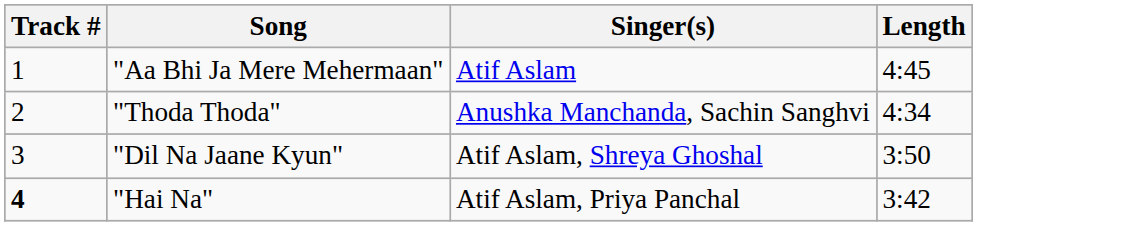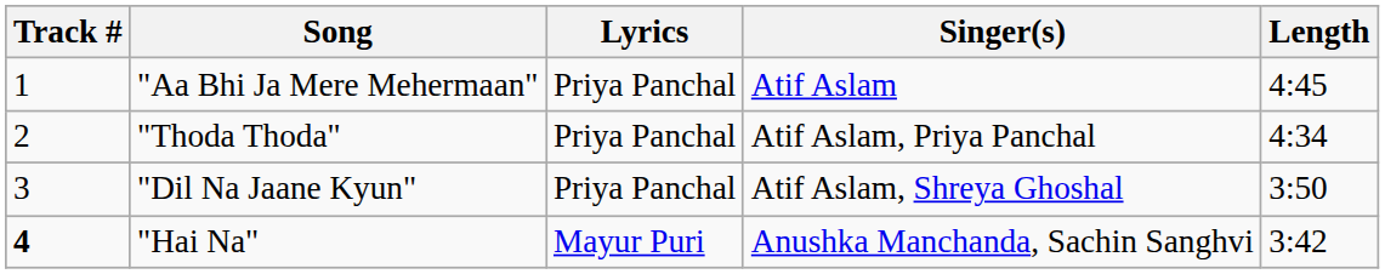 <table class="wikitable">
 <tr>
 <th>Track #</th>
 <th>Song</th>
+<th>Lyrics</th>
 <th>Singer(s)</th>
 <th>Length</th>
 </tr>
 <tr>
 <td>1</td>
 <td>"Aa Bhi Ja Mere Mehermaan"</td>
+<td>Priya Panchal</td>
 <td><a href='#'>Atif Aslam</a></td>
 <td>4:45</td>
 </tr>
 <tr>
 <td>2</td>
 <td>"Thoda Thoda"</td>
-<td><a href='#'>Anushka Manchanda</a>, Sachin Sanghvi</td>
+<td>Priya Panchal</td>
+<td>Atif Aslam, Priya Panchal</td>
 <td>4:34</td>
 </tr>
 <tr>
 <td>3</td>
 <td>"Dil Na Jaane Kyun"</td>
+<td>Priya Panchal</td>
 <td>Atif Aslam, <a href='#'>Shreya Ghoshal</a></td>
 <td>3:50</td>
 </tr>
 <tr>
 <td><strong>4</strong></td>
 <td>"Hai Na"</td>
-<td>Atif Aslam, Priya Panchal</td>
+<td><a href='#'>Mayur Puri</a></td>
+<td><a href='#'>Anushka Manchanda</a>, Sachin Sanghvi</td>
 <td>3:42</td>
 </tr>
 </table>
